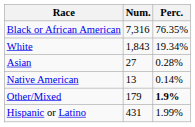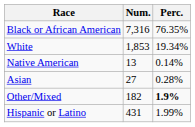 <table class="wikitable">
 <tr>
 <th>Race</th>
 <th>Num.</th>
 <th>Perc.</th>
 </tr>
 <tr>
 <td><a href='#'>Black or African American</a></td>
 <td>7,316</td>
 <td>76.35%</td>
 </tr>
 <tr>
 <td><a href='#'>White</a></td>
-<td>1,843</td>
+<td>1,853</td>
 <td>19.34%</td>
+</tr>
+<tr>
+<td><a href='#'>Native American</a></td>
+<td>13</td>
+<td>0.14%</td>
 </tr>
 <tr>
 <td><a href='#'>Asian</a></td>
 <td>27</td>
 <td>0.28%</td>
 </tr>
 <tr>
-<td><a href='#'>Native American</a></td>
-<td>13</td>
-<td>0.14%</td>
-</tr>
-<tr>
 <td><a href='#'>Other/Mixed</a></td>
-<td>179</td>
+<td>182</td>
 <td><strong>1.9%</strong></td>
 </tr>
 <tr>
 <td><a href='#'>Hispanic</a> or <a href='#'>Latino</a></td>
 <td>431</td>
 <td>1.99%</td>
 </tr>
 </table>
